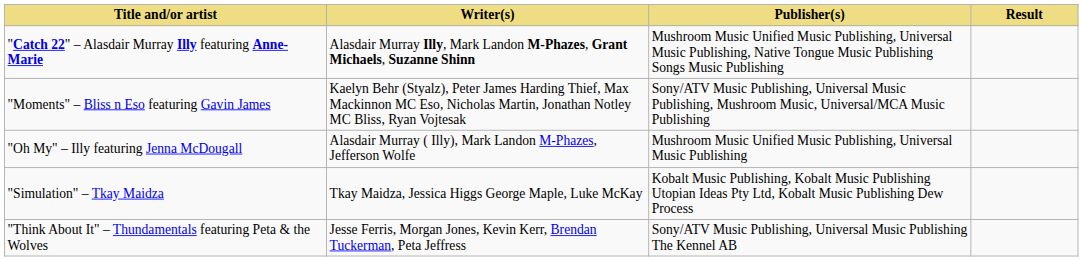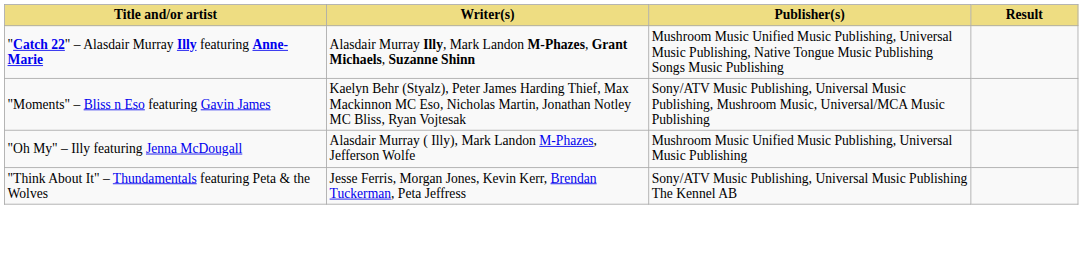 <table class="wikitable" width=100%>
 <tr>
 <th style="width:30%;background:#EEDD82;">Title and/or artist</th>
 <th style="width:30%;background:#EEDD82;">Writer(s)</th>
 <th style="width:30%;background:#EEDD82;">Publisher(s)</th>
 <th style="width:10%;background:#EEDD82;">Result</th>
 </tr>
 <tr>
 <td>"<strong><a href='#'>Catch 22</a></strong>" – Alasdair Murray  <strong><a href='#'>Illy</a></strong> featuring  <strong><a href='#'>Anne-Marie</a></strong></td>
 <td>Alasdair Murray  <strong>Illy</strong>, Mark Landon  <strong>M-Phazes</strong>, <strong>Grant Michaels</strong>, <strong>Suzanne Shinn</strong></td>
 <td>Mushroom Music  Unified Music Publishing, Universal Music Publishing, Native Tongue Music Publishing  Songs Music Publishing</td>
 <td></td>
 </tr>
 <tr>
 <td>"Moments" – <a href='#'>Bliss n Eso</a> featuring <a href='#'>Gavin James</a></td>
 <td>Kaelyn Behr (Styalz), Peter James Harding  Thief, Max Mackinnon  MC Eso, Nicholas Martin, Jonathan Notley  MC Bliss, Ryan Vojtesak</td>
 <td>Sony/ATV Music Publishing, Universal Music Publishing, Mushroom Music, Universal/MCA Music Publishing</td>
 <td></td>
 </tr>
 <tr>
 <td>"Oh My" – Illy featuring <a href='#'>Jenna McDougall</a></td>
 <td>Alasdair Murray ( Illy), Mark Landon  <a href='#'>M-Phazes</a>, Jefferson Wolfe</td>
 <td>Mushroom Music  Unified Music Publishing, Universal Music Publishing</td>
 <td></td>
 </tr>
 <tr>
-<td>"Simulation" – <a href='#'>Tkay Maidza</a></td>
-<td>Tkay Maidza, Jessica Higgs  George Maple, Luke McKay</td>
-<td>Kobalt Music Publishing, Kobalt Music Publishing  Utopian Ideas Pty Ltd, Kobalt Music Publishing  Dew Process</td>
-<td></td>
-</tr>
-<tr>
 <td>"Think About It" – <a href='#'>Thundamentals</a> featuring Peta & the Wolves</td>
 <td>Jesse Ferris, Morgan Jones, Kevin Kerr, <a href='#'>Brendan Tuckerman</a>, Peta Jeffress</td>
 <td>Sony/ATV Music Publishing, Universal Music Publishing  The Kennel AB</td>
 <td></td>
 </tr>
 </table>
